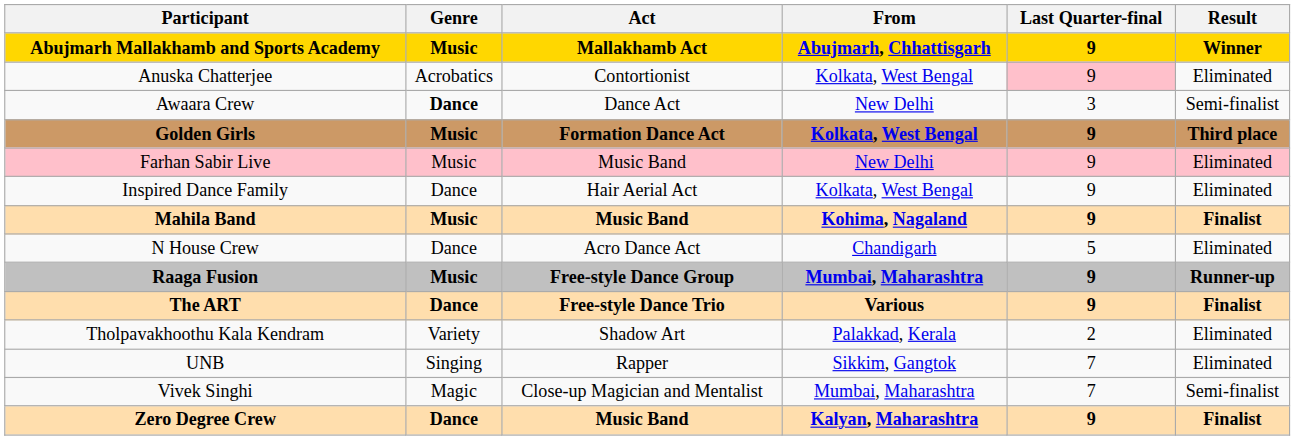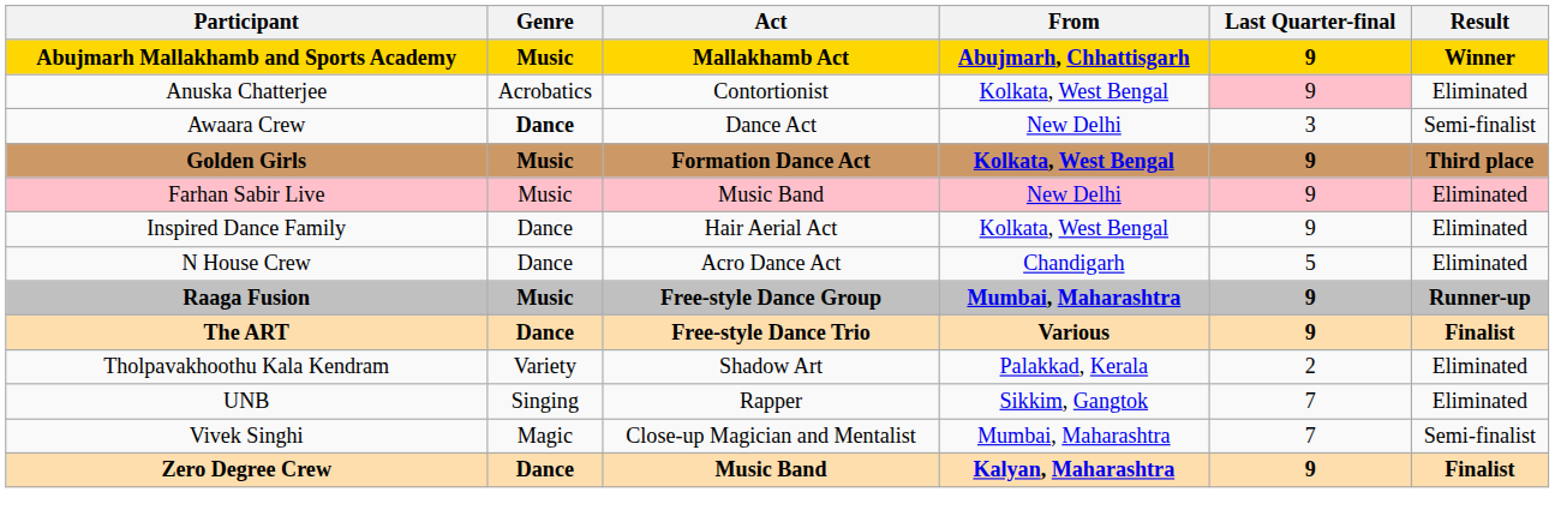 <table class="wikitable sortable" style="margin-left: auto; margin-right: auto; border: none; width:90%; text-align:center;">
 <tr>
 <th>Participant</th>
 <th class="unsortable">Genre</th>
 <th>Act</th>
 <th>From</th>
 <th>Last Quarter-final</th>
 <th>Result</th>
 </tr>
 <tr style="background:gold;" |>
 <td><strong>Abujmarh Mallakhamb and Sports Academy</strong></td>
 <td><strong>Music</strong></td>
 <td><strong>Mallakhamb Act</strong></td>
 <td><strong><a href='#'>Abujmarh</a>, <a href='#'>Chhattisgarh</a></strong></td>
 <td><strong>9</strong></td>
 <td><strong>Winner</strong></td>
 </tr>
 <tr>
 <td>Anuska Chatterjee </td>
 <td>Acrobatics</td>
 <td>Contortionist</td>
 <td><a href='#'>Kolkata</a>, <a href='#'>West Bengal</a></td>
 <td style="background: pink;">9</td>
 <td>Eliminated</td>
 </tr>
 <tr>
 <td>Awaara Crew</td>
 <td><strong>Dance</strong></td>
 <td>Dance Act</td>
 <td><a href='#'>New Delhi</a></td>
 <td>3</td>
 <td>Semi-finalist</td>
 </tr>
 <tr style="background:#c96;" |>
 <td><strong>Golden Girls  </strong></td>
 <td><strong>Music</strong></td>
 <td><strong>Formation Dance Act</strong></td>
 <td><strong><a href='#'>Kolkata</a>, <a href='#'>West Bengal</a></strong></td>
 <td><strong>9</strong></td>
 <td><strong>Third place</strong></td>
 </tr>
 <tr style="background:Pink;" |>
 <td>Farhan Sabir Live </td>
 <td>Music</td>
 <td>Music Band</td>
 <td><a href='#'>New Delhi</a></td>
 <td>9</td>
 <td>Eliminated</td>
 </tr>
 <tr>
 <td>Inspired Dance Family </td>
 <td>Dance</td>
 <td>Hair Aerial Act</td>
 <td><a href='#'>Kolkata</a>, <a href='#'>West Bengal</a></td>
 <td>9</td>
 <td>Eliminated</td>
-</tr>
-<tr style="background:NavajoWhite;" |>
-<td><strong>Mahila Band </strong></td>
-<td><strong>Music</strong></td>
-<td><strong>Music Band</strong></td>
-<td><strong><a href='#'>Kohima</a>, <a href='#'>Nagaland</a></strong></td>
-<td><strong>9</strong></td>
-<td><strong>Finalist</strong></td>
 </tr>
 <tr>
 <td>N House Crew </td>
 <td>Dance</td>
 <td>Acro Dance Act</td>
 <td><a href='#'>Chandigarh</a></td>
 <td>5</td>
 <td>Eliminated</td>
 </tr>
 <tr style="background:silver;" |>
 <td><strong>Raaga Fusion  </strong></td>
 <td><strong>Music</strong></td>
 <td><strong>Free-style Dance Group</strong></td>
 <td><strong><a href='#'>Mumbai</a>, <a href='#'>Maharashtra</a></strong></td>
 <td><strong>9</strong></td>
 <td><strong>Runner-up</strong></td>
 </tr>
 <tr style="background:NavajoWhite;" |>
 <td><strong>The ART  </strong></td>
 <td><strong>Dance</strong></td>
 <td><strong>Free-style Dance Trio</strong></td>
 <td><strong>Various</strong></td>
 <td><strong>9</strong></td>
 <td><strong>Finalist</strong></td>
 </tr>
 <tr>
 <td>Tholpavakhoothu Kala Kendram</td>
 <td>Variety</td>
 <td>Shadow Art</td>
 <td><a href='#'>Palakkad</a>, <a href='#'>Kerala</a></td>
 <td>2</td>
 <td>Eliminated</td>
 </tr>
 <tr>
 <td>UNB</td>
 <td>Singing</td>
 <td>Rapper</td>
 <td><a href='#'>Sikkim</a>, <a href='#'>Gangtok</a></td>
 <td>7</td>
 <td>Eliminated</td>
 </tr>
 <tr>
 <td>Vivek Singhi</td>
 <td>Magic</td>
 <td>Close-up Magician and Mentalist</td>
 <td><a href='#'>Mumbai</a>, <a href='#'>Maharashtra</a></td>
 <td>7</td>
 <td>Semi-finalist</td>
 </tr>
 <tr style="background:NavajoWhite;" |>
 <td><strong>Zero Degree Crew  </strong></td>
 <td><strong>Dance</strong></td>
 <td><strong>Music Band</strong></td>
 <td><strong><a href='#'>Kalyan</a>, <a href='#'>Maharashtra</a></strong></td>
 <td><strong>9</strong></td>
 <td><strong>Finalist</strong></td>
 </tr>
 </table>
